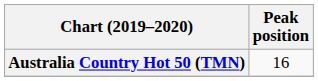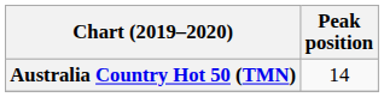 <table class="wikitable sortable plainrowheaders" style="text-align:center">
 <tr>
 <th scope="col">Chart (2019–2020)</th>
 <th scope="col">Peak<br>position</th>
 </tr>
 <tr>
 <th scope="row">Australia <a href='#'>Country Hot 50</a> (<a href='#'>TMN</a>)</th>
-<td>16</td>
+<td>14</td>
 </tr>
 <tr>
 </tr>
 <tr>
 </tr>
 <tr>
 </tr>
 <tr>
 </tr>
 </table>
